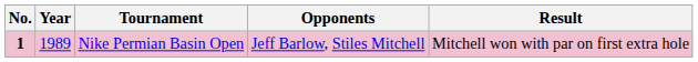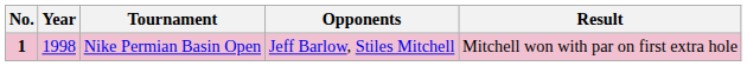 <table class="wikitable" style="font-size:95%;">
 <tr>
 <th>No.</th>
 <th>Year</th>
 <th>Tournament</th>
 <th>Opponents</th>
 <th>Result</th>
 </tr>
 <tr style="background:#F2C1D1;">
 <td align=center><strong>1</strong></td>
-<td><a href='#'>1989</a></td>
+<td><a href='#'>1998</a></td>
 <td><a href='#'>Nike Permian Basin Open</a></td>
 <td> <a href='#'>Jeff Barlow</a>,  <a href='#'>Stiles Mitchell</a></td>
 <td>Mitchell won with par on first extra hole</td>
 </tr>
 </table>
